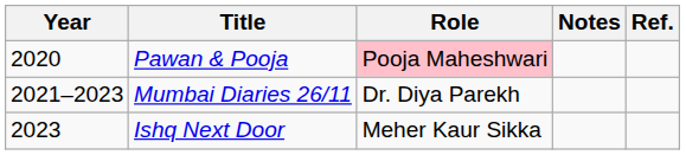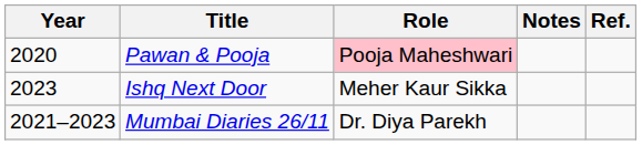 <table class="wikitable sortable">
 <tr>
 <th>Year</th>
 <th>Title</th>
 <th>Role</th>
 <th class="unsortable">Notes</th>
 <th class="unsortable">Ref.</th>
 </tr>
 <tr>
 <td>2020</td>
 <td><em><a href='#'>Pawan & Pooja</a></em></td>
 <td style="background: pink;">Pooja Maheshwari</td>
 <td></td>
 <td></td>
 </tr>
 <tr>
+<td>2023</td>
+<td><em><a href='#'>Ishq Next Door</a></em></td>
+<td>Meher Kaur Sikka</td>
+<td></td>
+<td></td>
+</tr>
+<tr>
 <td>2021–2023</td>
 <td><em><a href='#'>Mumbai Diaries 26/11</a></em></td>
 <td>Dr. Diya Parekh</td>
 <td></td>
 <td></td>
 </tr>
-<tr>
-<td>2023</td>
-<td><em><a href='#'>Ishq Next Door</a></em></td>
-<td>Meher Kaur Sikka</td>
-<td></td>
-<td></td>
-</tr>
 </table>
